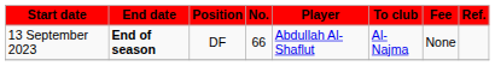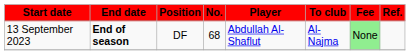 <table class="wikitable sortable">
 <tr>
 <th style="background:red; color:black;"><strong>Start date</strong></th>
 <th style="background:red; color:black;"><strong>End date</strong></th>
 <th style="background:red; color:black;"><strong>Position</strong></th>
 <th style="background:red; color:black;"><strong>No.</strong></th>
 <th style="background:red; color:black;"><strong>Player</strong></th>
 <th style="background:red; color:black;"><strong>To club</strong></th>
 <th style="background:red; color:black;"><strong>Fee</strong></th>
 <th style="background:red; color:black;"><strong>Ref.</strong></th>
 </tr>
 <tr>
 <td>13 September 2023</td>
 <td><strong>End of season</strong></td>
 <td style="text-align:center;">DF</td>
-<td style="text-align:center;">66</td>
+<td style="text-align:center;">68</td>
 <td style="text-align:left;"> <a href='#'>Abdullah Al-Shaflut</a></td>
 <td style="text-align:left;"> <a href='#'>Al-Najma</a></td>
-<td>None</td>
+<td style="background: lightgreen;">None</td>
 <td></td>
 </tr>
 <tr>
 </tr>
 </table>
